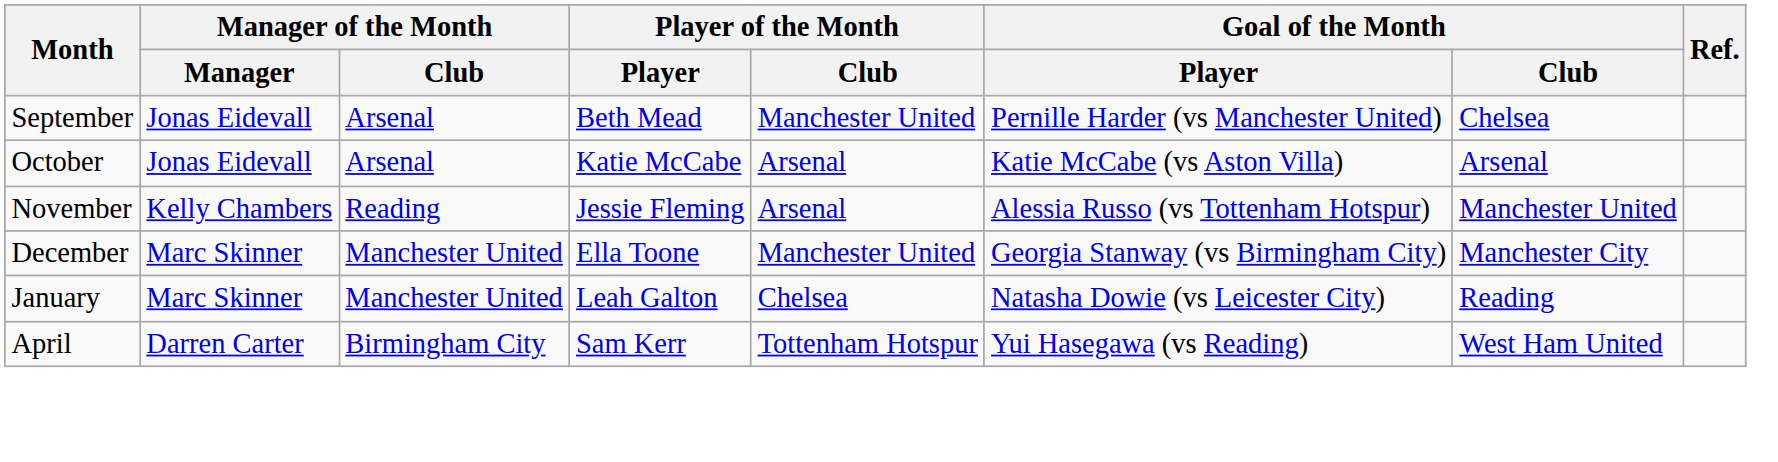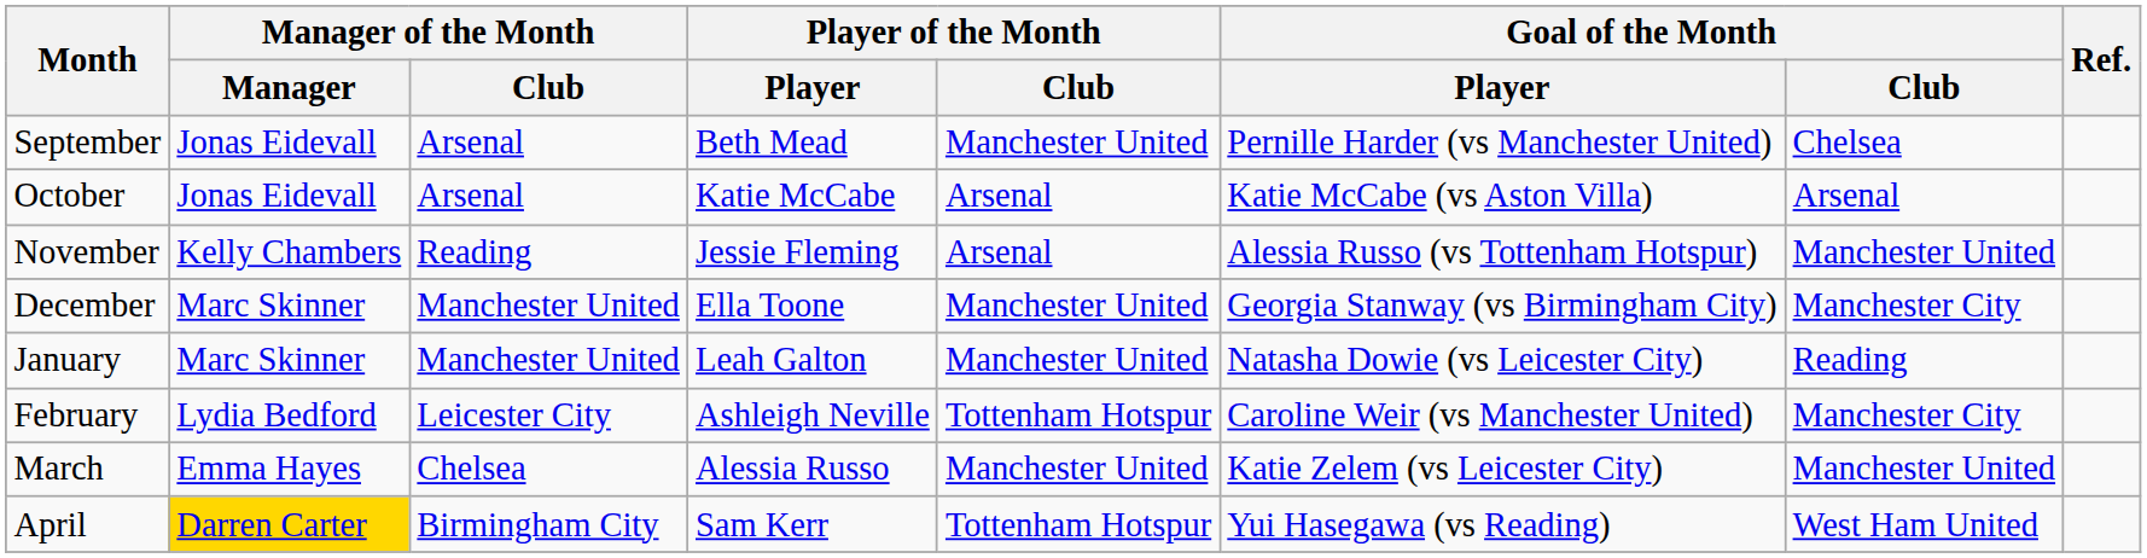 <table class="wikitable">
 <tr>
 <th rowspan="2">Month</th>
 <th colspan="2">Manager of the Month</th>
 <th colspan="2">Player of the Month</th>
 <th colspan="2">Goal of the Month</th>
 <th rowspan="2">Ref.</th>
 </tr>
 <tr>
 <th>Manager</th>
 <th>Club</th>
 <th>Player</th>
 <th>Club</th>
 <th>Player</th>
 <th>Club</th>
 </tr>
 <tr>
 <td>September</td>
 <td> <a href='#'>Jonas Eidevall</a></td>
 <td><a href='#'>Arsenal</a></td>
 <td> <a href='#'>Beth Mead</a></td>
 <td><a href='#'>Manchester United</a></td>
 <td> <a href='#'>Pernille Harder</a> (vs <a href='#'>Manchester United</a>)</td>
 <td><a href='#'>Chelsea</a></td>
 <td></td>
 </tr>
 <tr>
 <td>October</td>
 <td> <a href='#'>Jonas Eidevall</a></td>
 <td><a href='#'>Arsenal</a></td>
 <td> <a href='#'>Katie McCabe</a></td>
 <td><a href='#'>Arsenal</a></td>
 <td> <a href='#'>Katie McCabe</a> (vs <a href='#'>Aston Villa</a>)</td>
 <td><a href='#'>Arsenal</a></td>
 <td></td>
 </tr>
 <tr>
 <td>November</td>
 <td> <a href='#'>Kelly Chambers</a></td>
 <td><a href='#'>Reading</a></td>
 <td> <a href='#'>Jessie Fleming</a></td>
 <td><a href='#'>Arsenal</a></td>
 <td> <a href='#'>Alessia Russo</a> (vs <a href='#'>Tottenham Hotspur</a>)</td>
 <td><a href='#'>Manchester United</a></td>
 <td></td>
 </tr>
 <tr>
 <td>December</td>
 <td> <a href='#'>Marc Skinner</a></td>
 <td><a href='#'>Manchester United</a></td>
 <td> <a href='#'>Ella Toone</a></td>
 <td><a href='#'>Manchester United</a></td>
 <td> <a href='#'>Georgia Stanway</a> (vs <a href='#'>Birmingham City</a>)</td>
 <td><a href='#'>Manchester City</a></td>
 <td></td>
 </tr>
 <tr>
 <td>January</td>
 <td> <a href='#'>Marc Skinner</a></td>
 <td><a href='#'>Manchester United</a></td>
 <td> <a href='#'>Leah Galton</a></td>
-<td><a href='#'>Chelsea</a></td>
+<td><a href='#'>Manchester United</a></td>
 <td> <a href='#'>Natasha Dowie</a> (vs <a href='#'>Leicester City</a>)</td>
 <td><a href='#'>Reading</a></td>
 <td></td>
 </tr>
 <tr>
+<td>February</td>
+<td> <a href='#'>Lydia Bedford</a></td>
+<td><a href='#'>Leicester City</a></td>
+<td> <a href='#'>Ashleigh Neville</a></td>
+<td><a href='#'>Tottenham Hotspur</a></td>
+<td> <a href='#'>Caroline Weir</a> (vs <a href='#'>Manchester United</a>)</td>
+<td><a href='#'>Manchester City</a></td>
+<td></td>
+</tr>
+<tr>
+<td>March</td>
+<td> <a href='#'>Emma Hayes</a></td>
+<td><a href='#'>Chelsea</a></td>
+<td> <a href='#'>Alessia Russo</a></td>
+<td><a href='#'>Manchester United</a></td>
+<td> <a href='#'>Katie Zelem</a> (vs <a href='#'>Leicester City</a>)</td>
+<td><a href='#'>Manchester United</a></td>
+<td></td>
+</tr>
+<tr>
 <td>April</td>
-<td> <a href='#'>Darren Carter</a></td>
+<td style="background: gold;"> <a href='#'>Darren Carter</a></td>
 <td><a href='#'>Birmingham City</a></td>
 <td> <a href='#'>Sam Kerr</a></td>
 <td><a href='#'>Tottenham Hotspur</a></td>
 <td> <a href='#'>Yui Hasegawa</a> (vs <a href='#'>Reading</a>)</td>
 <td><a href='#'>West Ham United</a></td>
 <td></td>
 </tr>
 </table>
